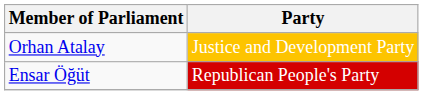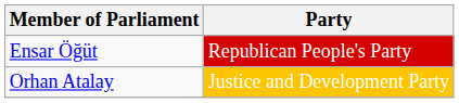 <table class="wikitable">
 <tr>
 <th>Member of Parliament</th>
 <th>Party</th>
 </tr>
 <tr>
+<td><a href='#'>Ensar Öğüt</a></td>
+<td style="background:#D40000; color:white">Republican People's Party</td>
+</tr>
+<tr>
 <td><a href='#'>Orhan Atalay</a></td>
 <td style="background:#FDC400; color:white">Justice and Development Party</td>
 </tr>
 <tr>
-<td><a href='#'>Ensar Öğüt</a></td>
-<td style="background:#D40000; color:white">Republican People's Party</td>
-</tr>
-<tr>
 </tr>
 </table>
